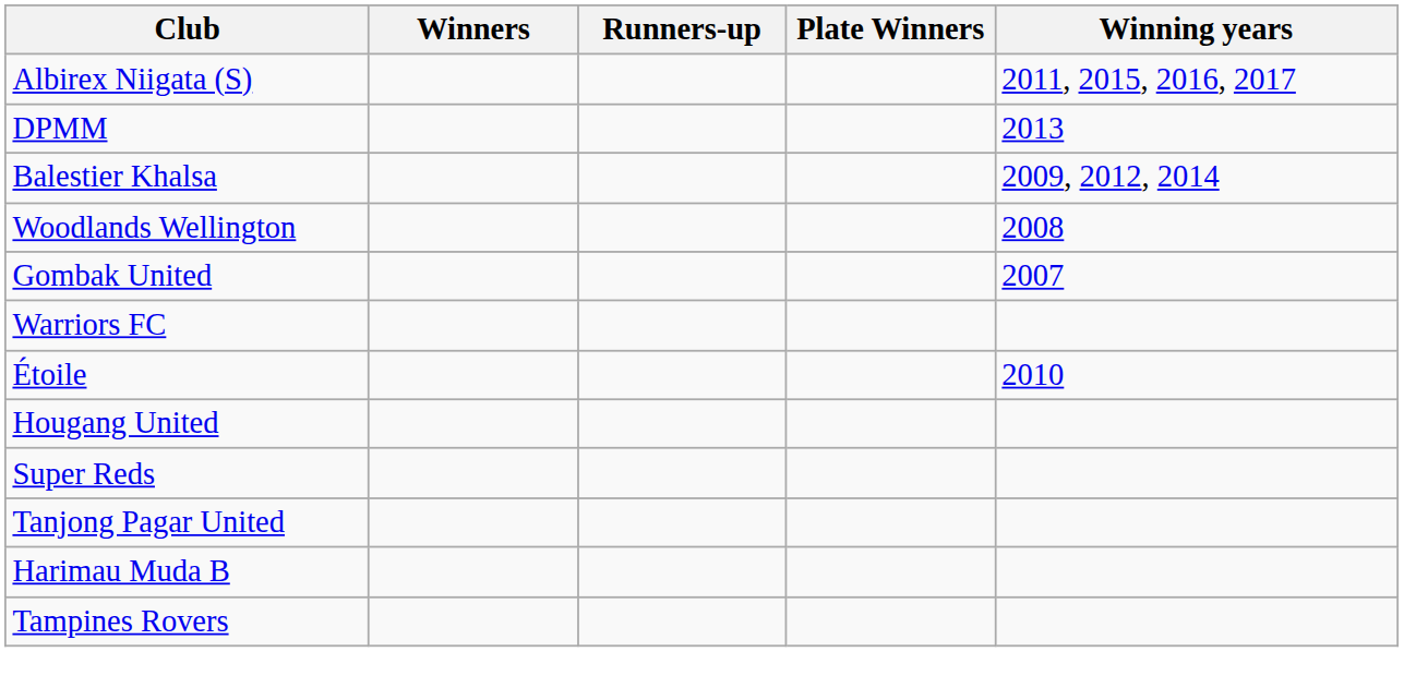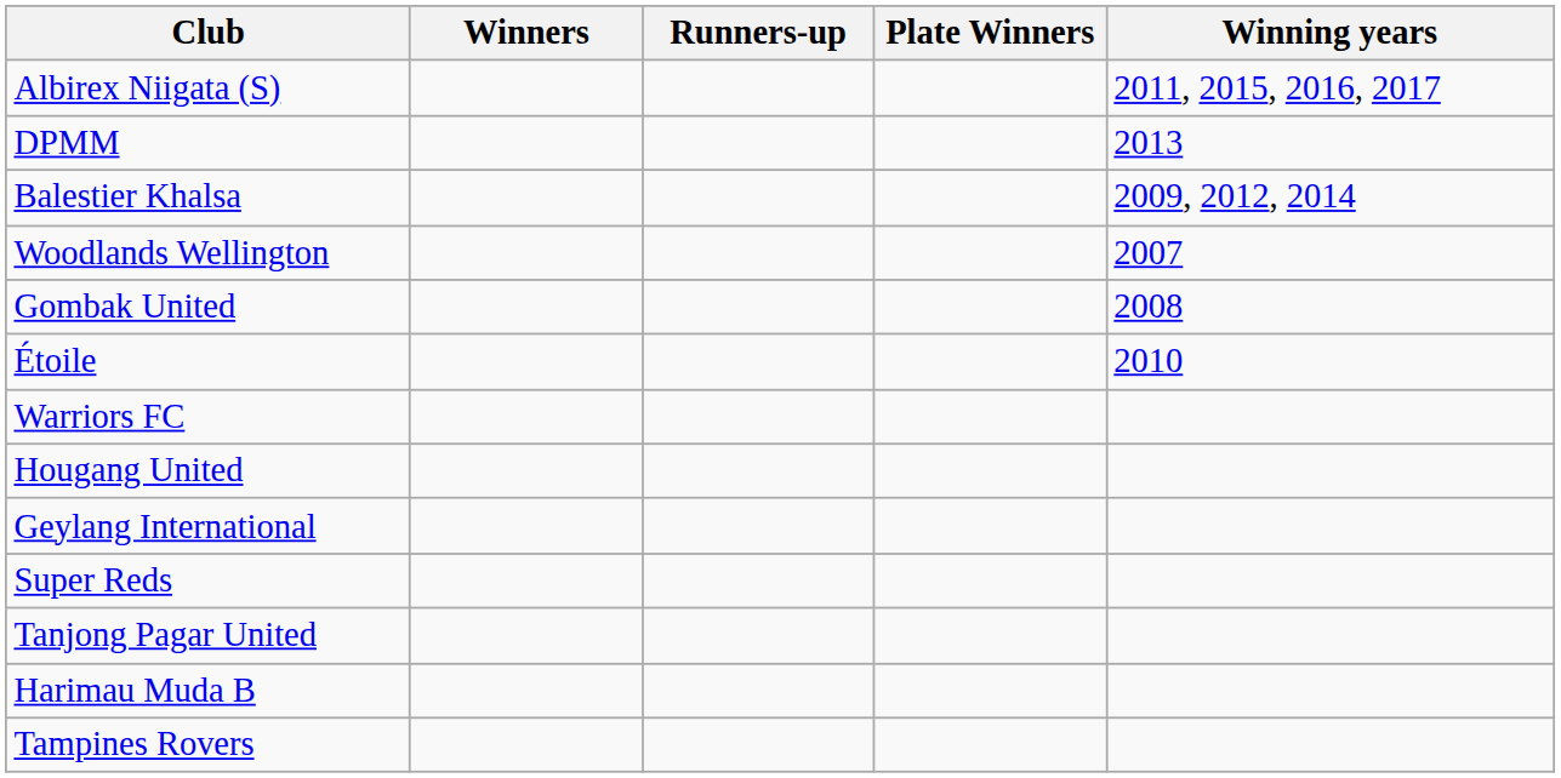 <table class="wikitable">
 <tr>
 <th width='180'>Club</th>
 <th width='100'>Winners</th>
 <th width='100'>Runners-up</th>
 <th width='100'>Plate Winners</th>
 <th width='200'>Winning years</th>
 </tr>
 <tr>
 <td><a href='#'>Albirex Niigata (S)</a></td>
 <td></td>
 <td></td>
 <td></td>
 <td><a href='#'>2011</a>, <a href='#'>2015</a>, <a href='#'>2016</a>, <a href='#'>2017</a></td>
 </tr>
 <tr>
 <td><a href='#'>DPMM</a></td>
 <td></td>
 <td></td>
 <td></td>
 <td><a href='#'>2013</a></td>
 </tr>
 <tr>
 <td><a href='#'>Balestier Khalsa</a></td>
 <td></td>
 <td></td>
 <td></td>
 <td><a href='#'>2009</a>, <a href='#'>2012</a>, <a href='#'>2014</a></td>
 </tr>
 <tr>
 <td><a href='#'>Woodlands Wellington</a></td>
 <td></td>
 <td></td>
 <td></td>
-<td><a href='#'>2008</a></td>
+<td><a href='#'>2007</a></td>
 </tr>
 <tr>
 <td><a href='#'>Gombak United</a></td>
 <td></td>
 <td></td>
 <td></td>
-<td><a href='#'>2007</a></td>
+<td><a href='#'>2008</a></td>
+</tr>
+<tr>
+<td><a href='#'>Étoile</a></td>
+<td></td>
+<td></td>
+<td></td>
+<td><a href='#'>2010</a></td>
 </tr>
 <tr>
 <td><a href='#'>Warriors FC</a></td>
 <td></td>
 <td></td>
 <td></td>
 <td></td>
 </tr>
 <tr>
-<td><a href='#'>Étoile</a></td>
+<td><a href='#'>Hougang United</a></td>
 <td></td>
 <td></td>
 <td></td>
-<td><a href='#'>2010</a></td>
+<td></td>
 </tr>
 <tr>
-<td><a href='#'>Hougang United</a></td>
+<td><a href='#'>Geylang International</a></td>
 <td></td>
 <td></td>
 <td></td>
 <td></td>
 </tr>
 <tr>
 <td><a href='#'>Super Reds</a></td>
 <td></td>
 <td></td>
 <td></td>
 <td></td>
 </tr>
 <tr>
 <td><a href='#'>Tanjong Pagar United</a></td>
 <td></td>
 <td></td>
 <td></td>
 <td></td>
 </tr>
 <tr>
 <td><a href='#'>Harimau Muda B</a></td>
 <td></td>
 <td></td>
 <td></td>
 <td></td>
 </tr>
 <tr>
 <td><a href='#'>Tampines Rovers</a></td>
 <td></td>
 <td></td>
 <td></td>
 <td></td>
 </tr>
 </table>
